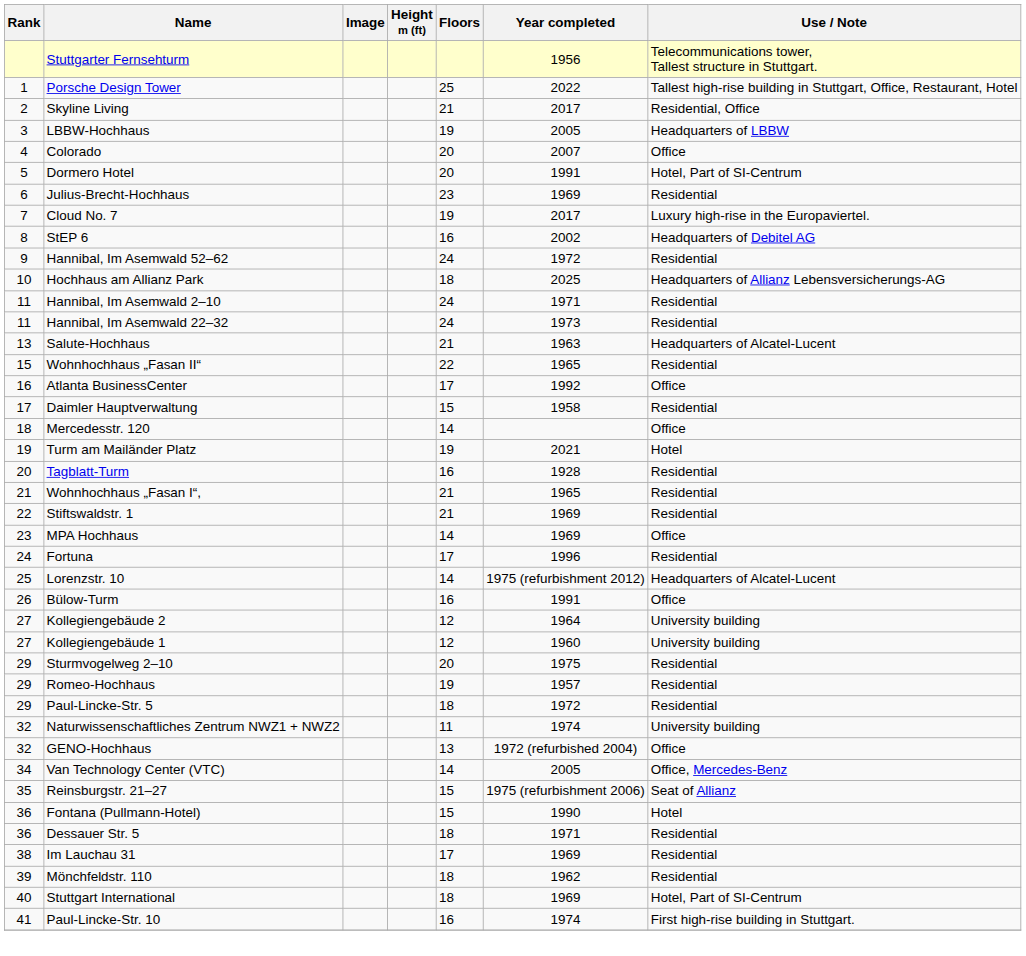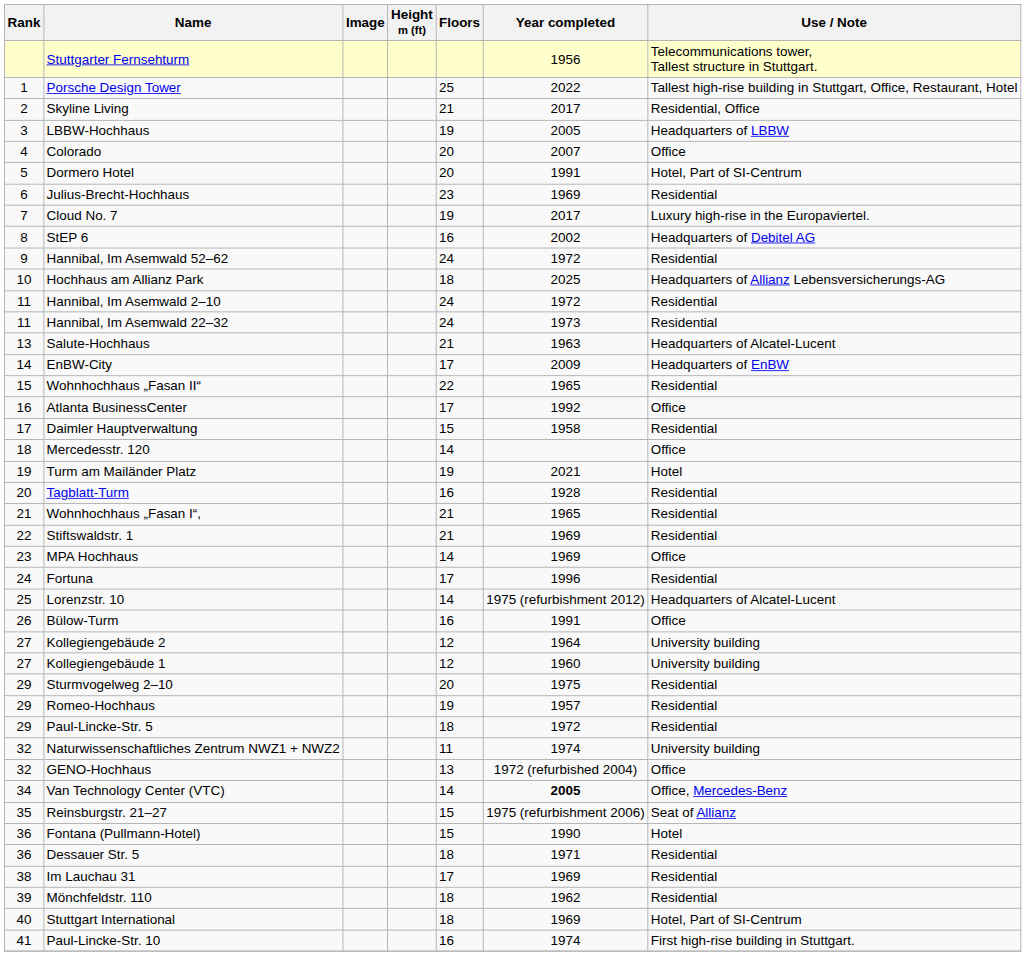 <table class="wikitable sortable">
 <tr>
 <th>Rank</th>
 <th>Name</th>
 <th>Image</th>
 <th>Height<br><small>m (ft)</small></th>
 <th>Floors</th>
 <th>Year completed</th>
 <th>Use / Note</th>
 </tr>
 <tr style="background: #ffffcc">
 <td align="center"></td>
 <td><a href='#'>Stuttgarter Fernsehturm</a></td>
 <td></td>
 <td align="center"></td>
 <td></td>
 <td align="center">1956</td>
 <td>Telecommunications tower,<br> Tallest structure in Stuttgart.</td>
 </tr>
 <tr>
 <td align="center">1</td>
 <td><a href='#'>Porsche Design Tower</a></td>
 <td></td>
 <td align="center"></td>
 <td>25</td>
 <td align="center">2022</td>
 <td>Tallest high-rise building in Stuttgart, Office, Restaurant, Hotel</td>
 </tr>
 <tr>
 <td align="center">2</td>
 <td>Skyline Living</td>
 <td></td>
 <td align="center"></td>
 <td>21</td>
 <td align="center">2017</td>
 <td>Residential, Office</td>
 </tr>
 <tr>
 <td align="center">3</td>
 <td>LBBW-Hochhaus</td>
 <td></td>
 <td align="center"></td>
 <td>19</td>
 <td align="center">2005</td>
 <td>Headquarters of <a href='#'>LBBW</a></td>
 </tr>
 <tr>
 <td align="center">4</td>
 <td>Colorado</td>
 <td></td>
 <td align="center"></td>
 <td>20</td>
 <td align="center">2007</td>
 <td>Office</td>
 </tr>
 <tr>
 <td align="center">5</td>
 <td>Dormero Hotel</td>
 <td></td>
 <td align="center"></td>
 <td>20</td>
 <td align="center">1991</td>
 <td>Hotel, Part of SI-Centrum</td>
 </tr>
 <tr>
 <td align="center">6</td>
 <td>Julius-Brecht-Hochhaus</td>
 <td></td>
 <td align="center"></td>
 <td>23</td>
 <td align="center">1969</td>
 <td>Residential</td>
 </tr>
 <tr>
 <td align="center">7</td>
 <td>Cloud No. 7</td>
 <td></td>
 <td align="center"></td>
 <td>19</td>
 <td align="center">2017</td>
 <td>Luxury high-rise in the Europaviertel.</td>
 </tr>
 <tr>
 <td align="center">8</td>
 <td>StEP 6</td>
 <td></td>
 <td align="center"></td>
 <td>16</td>
 <td align="center">2002</td>
 <td>Headquarters of <a href='#'>Debitel AG</a></td>
 </tr>
 <tr>
 <td align="center">9</td>
 <td>Hannibal, Im Asemwald 52–62</td>
 <td></td>
 <td align="center"></td>
 <td>24</td>
 <td align="center">1972</td>
 <td>Residential</td>
 </tr>
 <tr>
 <td align="center">10</td>
 <td>Hochhaus am Allianz Park</td>
 <td></td>
 <td align="center"></td>
 <td>18</td>
 <td align="center">2025</td>
 <td>Headquarters of <a href='#'>Allianz</a> Lebensversicherungs-AG</td>
 </tr>
 <tr>
 <td align="center">11</td>
 <td>Hannibal, Im Asemwald 2–10</td>
 <td></td>
 <td align="center"></td>
 <td>24</td>
-<td align="center">1971</td>
+<td align="center">1972</td>
 <td>Residential</td>
 </tr>
 <tr>
 <td align="center">11</td>
 <td>Hannibal, Im Asemwald 22–32</td>
 <td></td>
 <td align="center"></td>
 <td>24</td>
 <td align="center">1973</td>
 <td>Residential</td>
 </tr>
 <tr>
 <td align="center">13</td>
 <td>Salute-Hochhaus</td>
 <td></td>
 <td align="center"></td>
 <td>21</td>
 <td align="center">1963</td>
 <td>Headquarters of Alcatel-Lucent</td>
+</tr>
+<tr>
+<td align="center">14</td>
+<td>EnBW-City</td>
+<td></td>
+<td align="center"></td>
+<td>17</td>
+<td align="center">2009</td>
+<td>Headquarters of <a href='#'>EnBW</a></td>
 </tr>
 <tr>
 <td align="center">15</td>
 <td>Wohnhochhaus „Fasan II“</td>
 <td></td>
 <td align="center"></td>
 <td>22</td>
 <td align="center">1965</td>
 <td>Residential</td>
 </tr>
 <tr>
 <td align="center">16</td>
 <td>Atlanta BusinessCenter</td>
 <td></td>
 <td align="center"></td>
 <td>17</td>
 <td align="center">1992</td>
 <td>Office</td>
 </tr>
 <tr>
 <td align="center">17</td>
 <td>Daimler Hauptverwaltung</td>
 <td></td>
 <td align="center"></td>
 <td>15</td>
 <td align="center">1958</td>
 <td>Residential</td>
 </tr>
 <tr>
 <td align="center">18</td>
 <td>Mercedesstr. 120</td>
 <td></td>
 <td align="center"></td>
 <td>14</td>
 <td align="center"></td>
 <td>Office</td>
 </tr>
 <tr>
 <td align="center">19</td>
 <td>Turm am Mailänder Platz</td>
 <td></td>
 <td align="center"></td>
 <td>19</td>
 <td align="center">2021</td>
 <td>Hotel</td>
 </tr>
 <tr>
 <td align="center">20</td>
 <td><a href='#'>Tagblatt-Turm</a></td>
 <td></td>
 <td align="center"></td>
 <td>16</td>
 <td align="center">1928</td>
 <td>Residential</td>
 </tr>
 <tr>
 <td align="center">21</td>
 <td>Wohnhochhaus „Fasan I“,</td>
 <td></td>
 <td align="center"></td>
 <td>21</td>
 <td align="center">1965</td>
 <td>Residential</td>
 </tr>
 <tr>
 <td align="center">22</td>
 <td>Stiftswaldstr. 1</td>
 <td></td>
 <td align="center"></td>
 <td>21</td>
 <td align="center">1969</td>
 <td>Residential</td>
 </tr>
 <tr>
 <td align="center">23</td>
 <td>MPA Hochhaus</td>
 <td></td>
 <td align="center"></td>
 <td>14</td>
 <td align="center">1969</td>
 <td>Office</td>
 </tr>
 <tr>
 <td align="center">24</td>
 <td>Fortuna</td>
 <td></td>
 <td align="center"></td>
 <td>17</td>
 <td align="center">1996</td>
 <td>Residential</td>
 </tr>
 <tr>
 <td align="center">25</td>
 <td>Lorenzstr. 10</td>
 <td></td>
 <td align="center"></td>
 <td>14</td>
 <td align="center">1975 (refurbishment 2012)</td>
 <td>Headquarters of Alcatel-Lucent</td>
 </tr>
 <tr>
 <td align="center">26</td>
 <td>Bülow-Turm</td>
 <td></td>
 <td align="center"></td>
 <td>16</td>
 <td align="center">1991</td>
 <td>Office</td>
 </tr>
 <tr>
 <td align="center">27</td>
 <td>Kollegiengebäude 2</td>
 <td></td>
 <td align="center"></td>
 <td>12</td>
 <td align="center">1964</td>
 <td>University building</td>
 </tr>
 <tr>
 <td align="center">27</td>
 <td>Kollegiengebäude 1</td>
 <td></td>
 <td align="center"></td>
 <td>12</td>
 <td align="center">1960</td>
 <td>University building</td>
 </tr>
 <tr>
 <td align="center">29</td>
 <td>Sturmvogelweg 2–10</td>
 <td></td>
 <td align="center"></td>
 <td>20</td>
 <td align="center">1975</td>
 <td>Residential</td>
 </tr>
 <tr>
 <td align="center">29</td>
 <td>Romeo-Hochhaus</td>
 <td></td>
 <td align="center"></td>
 <td>19</td>
 <td align="center">1957</td>
 <td>Residential</td>
 </tr>
 <tr>
 <td align="center">29</td>
 <td>Paul-Lincke-Str. 5</td>
 <td></td>
 <td align="center"></td>
 <td>18</td>
 <td align="center">1972</td>
 <td>Residential</td>
 </tr>
 <tr>
 <td align="center">32</td>
 <td>Naturwissenschaftliches Zentrum NWZ1 + NWZ2</td>
 <td></td>
 <td align="center"></td>
 <td>11</td>
 <td align="center">1974</td>
 <td>University building</td>
 </tr>
 <tr>
 <td align="center">32</td>
 <td>GENO-Hochhaus</td>
 <td></td>
 <td align="center"></td>
 <td>13</td>
 <td align="center">1972 (refurbished 2004)</td>
 <td>Office</td>
 </tr>
 <tr>
 <td align="center">34</td>
 <td>Van Technology Center (VTC)</td>
 <td></td>
 <td align="center"></td>
 <td>14</td>
-<td align="center">2005</td>
+<td align="center"><strong>2005</strong></td>
 <td>Office, <a href='#'>Mercedes-Benz</a></td>
 </tr>
 <tr>
 <td align="center">35</td>
 <td>Reinsburgstr. 21–27</td>
 <td></td>
 <td align="center"></td>
 <td>15</td>
 <td align="center">1975 (refurbishment 2006)</td>
 <td>Seat of <a href='#'>Allianz</a></td>
 </tr>
 <tr>
 <td align="center">36</td>
 <td>Fontana (Pullmann-Hotel)</td>
 <td></td>
 <td align="center"></td>
 <td>15</td>
 <td align="center">1990</td>
 <td>Hotel</td>
 </tr>
 <tr>
 <td align="center">36</td>
 <td>Dessauer Str. 5</td>
 <td></td>
 <td align="center"></td>
 <td>18</td>
 <td align="center">1971</td>
 <td>Residential</td>
 </tr>
 <tr>
 <td align="center">38</td>
 <td>Im Lauchau 31</td>
 <td></td>
 <td align="center"></td>
 <td>17</td>
 <td align="center">1969</td>
 <td>Residential</td>
 </tr>
 <tr>
 <td align="center">39</td>
 <td>Mönchfeldstr. 110</td>
 <td></td>
 <td align="center"></td>
 <td>18</td>
 <td align="center">1962</td>
 <td>Residential</td>
 </tr>
 <tr>
 <td align="center">40</td>
 <td>Stuttgart International</td>
 <td></td>
 <td align="center"></td>
 <td>18</td>
 <td align="center">1969</td>
 <td>Hotel, Part of SI-Centrum</td>
 </tr>
 <tr>
 <td align="center">41</td>
 <td>Paul-Lincke-Str. 10</td>
 <td></td>
 <td align="center"></td>
 <td>16</td>
 <td align="center">1974</td>
 <td>First high-rise building in Stuttgart.</td>
 </tr>
 <tr>
 </tr>
 </table>
